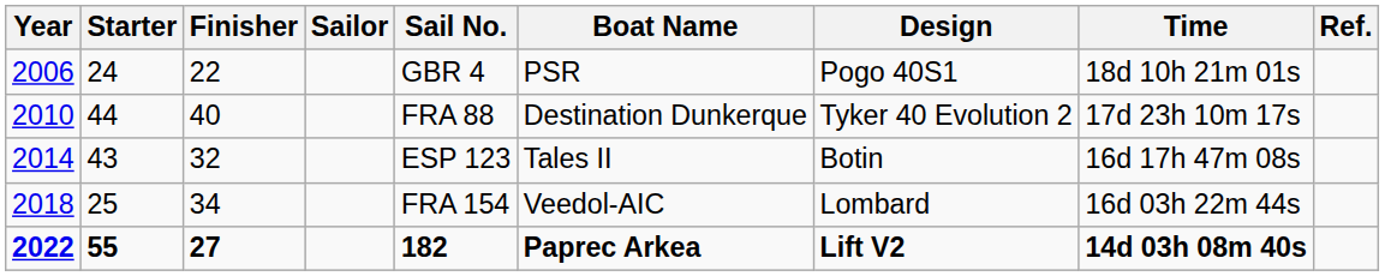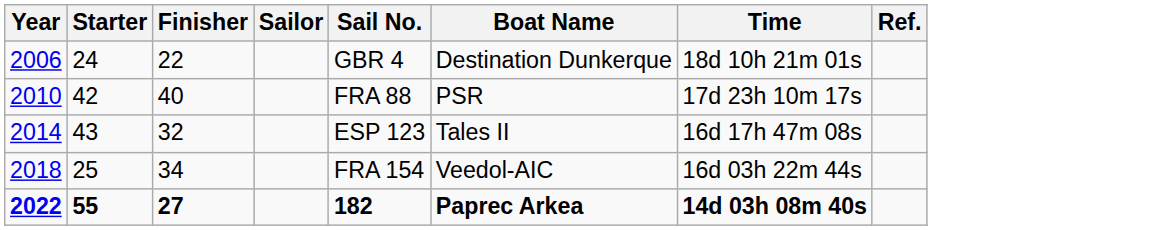 <table class="wikitable">
 <tr>
 <th>Year</th>
 <th>Starter</th>
 <th>Finisher</th>
 <th>Sailor</th>
 <th>Sail No.</th>
 <th>Boat Name</th>
-<th>Design</th>
 <th>Time</th>
 <th>Ref.</th>
 </tr>
 <tr>
 <td><a href='#'>2006</a></td>
 <td>24</td>
 <td>22</td>
 <td></td>
 <td>GBR 4</td>
-<td>PSR</td>
-<td>Pogo 40S1</td>
+<td>Destination Dunkerque</td>
 <td>18d 10h 21m 01s</td>
 <td></td>
 </tr>
 <tr>
 <td><a href='#'>2010</a></td>
-<td>44</td>
+<td>42</td>
 <td>40</td>
 <td></td>
 <td>FRA 88</td>
-<td>Destination Dunkerque</td>
-<td>Tyker 40 Evolution 2</td>
+<td>PSR</td>
 <td>17d 23h 10m 17s</td>
 <td></td>
 </tr>
 <tr>
 <td><a href='#'>2014</a></td>
 <td>43</td>
 <td>32</td>
 <td></td>
 <td>ESP 123</td>
 <td>Tales II</td>
-<td>Botin</td>
 <td>16d 17h 47m 08s</td>
 <td></td>
 </tr>
 <tr>
 <td><a href='#'>2018</a></td>
 <td>25</td>
 <td>34</td>
 <td></td>
 <td>FRA 154</td>
 <td>Veedol-AIC</td>
-<td>Lombard</td>
 <td>16d 03h 22m 44s</td>
 <td></td>
 </tr>
 <tr>
 <td><strong><a href='#'>2022</a></strong></td>
 <td><strong>55</strong></td>
 <td><strong>27</strong></td>
 <td><strong></strong></td>
 <td><strong>182</strong></td>
 <td><strong>Paprec Arkea</strong></td>
-<td><strong>Lift V2</strong></td>
 <td><strong>14d 03h 08m 40s</strong></td>
 <td></td>
 </tr>
 </table>
